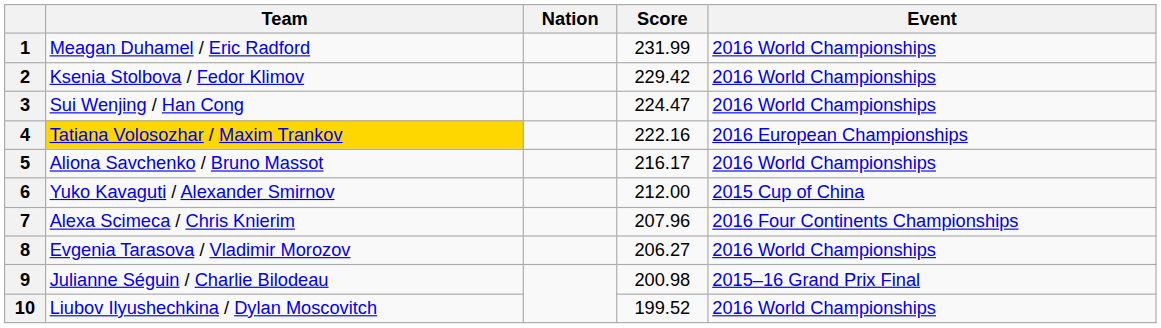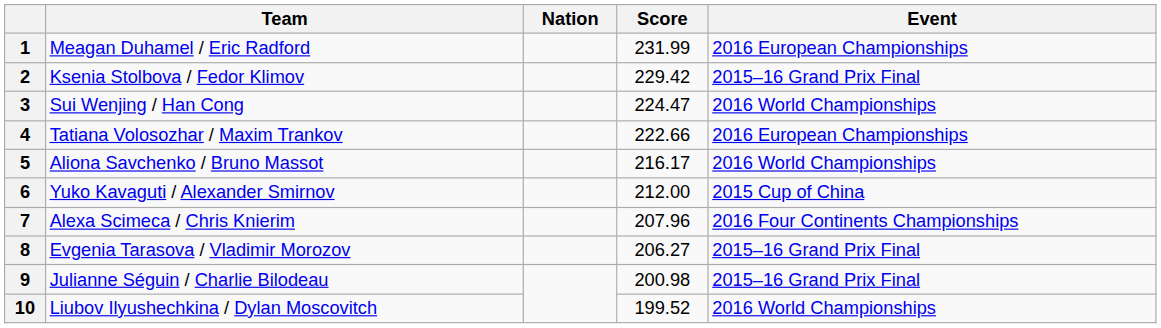 <table class="wikitable sortable" style="text-align:left; width:80%">
 <tr>
 <th scope="col"></th>
 <th scope="col">Team</th>
 <th scope="col">Nation</th>
 <th scope="col">Score</th>
 <th scope="col">Event</th>
 </tr>
 <tr>
 <th scope="row">1</th>
 <td><a href='#'>Meagan Duhamel</a> / <a href='#'>Eric Radford</a></td>
 <td></td>
 <td style="text-align:center;">231.99</td>
-<td><a href='#'>2016 World Championships</a></td>
+<td><a href='#'>2016 European Championships</a></td>
 </tr>
 <tr>
 <th scope="row">2</th>
 <td><a href='#'>Ksenia Stolbova</a> / <a href='#'>Fedor Klimov</a></td>
 <td></td>
 <td style="text-align:center;">229.42</td>
-<td><a href='#'>2016 World Championships</a></td>
+<td><a href='#'>2015–16 Grand Prix Final</a></td>
 </tr>
 <tr>
 <th scope="row">3</th>
 <td><a href='#'>Sui Wenjing</a> / <a href='#'>Han Cong</a></td>
 <td></td>
 <td style="text-align:center;">224.47</td>
 <td><a href='#'>2016 World Championships</a></td>
 </tr>
 <tr>
 <th scope="row">4</th>
-<td style="background: gold;"><a href='#'>Tatiana Volosozhar</a> / <a href='#'>Maxim Trankov</a></td>
+<td><a href='#'>Tatiana Volosozhar</a> / <a href='#'>Maxim Trankov</a></td>
 <td></td>
-<td style="text-align:center;">222.16</td>
+<td style="text-align:center;">222.66</td>
 <td><a href='#'>2016 European Championships</a></td>
 </tr>
 <tr>
 <th scope="row">5</th>
 <td><a href='#'>Aliona Savchenko</a> / <a href='#'>Bruno Massot</a></td>
 <td></td>
 <td style="text-align:center;">216.17</td>
 <td><a href='#'>2016 World Championships</a></td>
 </tr>
 <tr>
 <th scope="row">6</th>
 <td><a href='#'>Yuko Kavaguti</a> / <a href='#'>Alexander Smirnov</a></td>
 <td></td>
 <td style="text-align:center;">212.00</td>
 <td><a href='#'>2015 Cup of China</a></td>
 </tr>
 <tr>
 <th scope="row">7</th>
 <td><a href='#'>Alexa Scimeca</a> / <a href='#'>Chris Knierim</a></td>
 <td></td>
 <td style="text-align:center;">207.96</td>
 <td><a href='#'>2016 Four Continents Championships</a></td>
 </tr>
 <tr>
 <th scope="row">8</th>
 <td><a href='#'>Evgenia Tarasova</a> / <a href='#'>Vladimir Morozov</a></td>
 <td></td>
 <td style="text-align:center;">206.27</td>
-<td><a href='#'>2016 World Championships</a></td>
+<td><a href='#'>2015–16 Grand Prix Final</a></td>
 </tr>
 <tr>
 <th scope="row">9</th>
 <td><a href='#'>Julianne Séguin</a> / <a href='#'>Charlie Bilodeau</a></td>
 <td rowspan="2"></td>
 <td style="text-align:center;">200.98</td>
 <td><a href='#'>2015–16 Grand Prix Final</a></td>
 </tr>
 <tr>
 <th scope="row">10</th>
 <td><a href='#'>Liubov Ilyushechkina</a> / <a href='#'>Dylan Moscovitch</a></td>
 <td style="text-align:center;">199.52</td>
 <td><a href='#'>2016 World Championships</a></td>
 </tr>
 </table>
